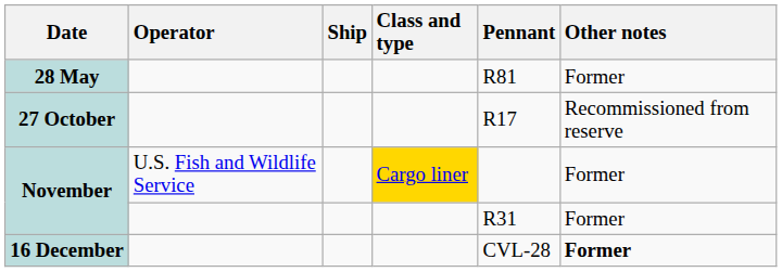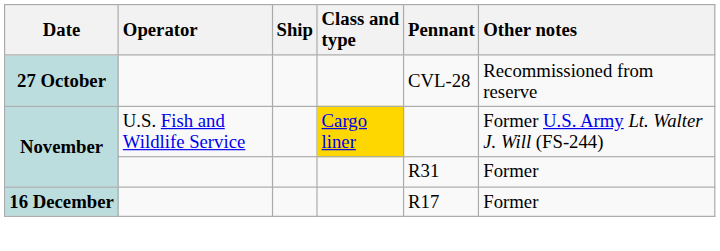 <table class="wikitable">
 <tr>
 <th width="90">Date</th>
 <th style="text-align: left;">Operator</th>
 <th style="text-align: left;">Ship</th>
 <th style="text-align: left;">Class and type</th>
 <th style="text-align: left;">Pennant</th>
 <th style="text-align: left;">Other notes</th>
 </tr>
 <tr>
-<th style="background: #bbdddd;">28 May</th>
-<td></td>
-<td><strong></strong></td>
-<td></td>
-<td>R81</td>
-<td>Former </td>
-</tr>
-<tr>
 <th style="background: #bbdddd;">27 October</th>
 <td></td>
 <td><strong></strong></td>
 <td></td>
-<td>R17</td>
+<td>CVL-28</td>
 <td>Recommissioned from reserve</td>
 </tr>
 <tr>
 <th style="background: #bbdddd;" rowspan=2>November</th>
 <td> U.S. <a href='#'>Fish and Wildlife Service</a></td>
 <td><strong></strong></td>
 <td style="background: gold;"><a href='#'>Cargo liner</a></td>
 <td></td>
-<td>Former </td>
+<td>Former <a href='#'>U.S. Army</a> <em>Lt. Walter J. Will</em> (FS-244)</td>
 </tr>
 <tr>
 <td></td>
 <td><strong></strong></td>
 <td></td>
 <td>R31</td>
 <td>Former </td>
 </tr>
 <tr>
 <th style="background: #bbdddd;">16 December</th>
 <td></td>
 <td><strong></strong></td>
 <td></td>
-<td>CVL-28</td>
-<td><strong>Former </strong></td>
+<td>R17</td>
+<td>Former </td>
 </tr>
 </table>
